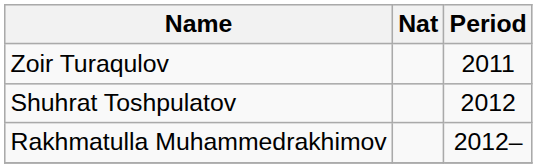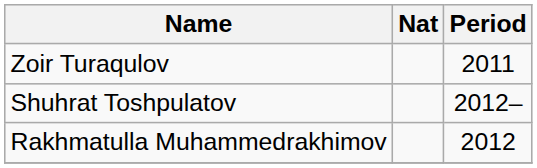 <table class="wikitable ">
 <tr>
 <th>Name</th>
 <th>Nat</th>
 <th>Period</th>
 </tr>
 <tr>
 <td>Zoir Turaqulov</td>
 <td align="center"></td>
 <td align="center">2011</td>
 </tr>
 <tr>
 <td>Shuhrat Toshpulatov</td>
 <td align="center"></td>
-<td align="center">2012</td>
+<td align="center">2012–</td>
 </tr>
 <tr>
 <td>Rakhmatulla Muhammedrakhimov</td>
 <td align="center"></td>
-<td align="center">2012–</td>
+<td align="center">2012</td>
 </tr>
 <tr>
 </tr>
 </table>
